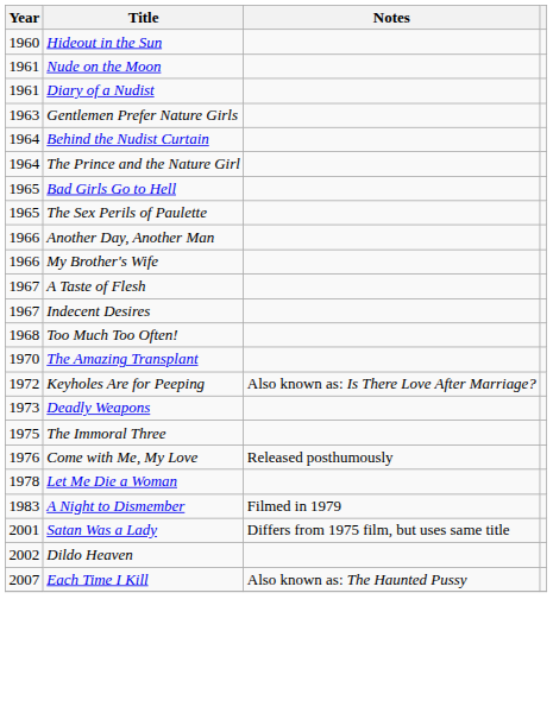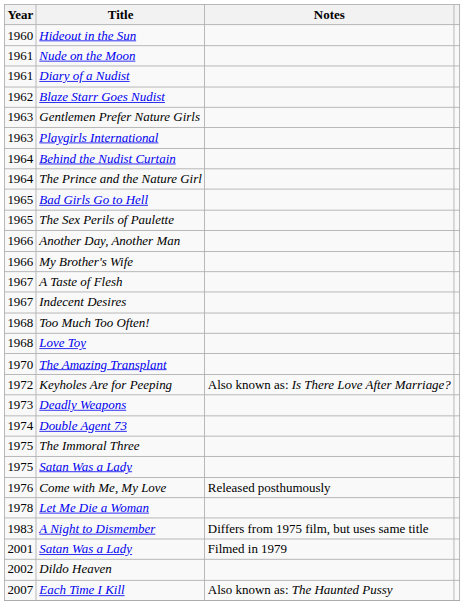 <table class="wikitable sortable">
 <tr>
 <th>Year</th>
 <th>Title</th>
 <th>Notes</th>
 <th class="unsortable"></th>
 </tr>
 <tr>
 <td>1960</td>
 <td><em><a href='#'>Hideout in the Sun</a></em></td>
 <td></td>
 <td align=center></td>
 </tr>
 <tr>
 <td>1961</td>
 <td><em><a href='#'>Nude on the Moon</a></em></td>
 <td></td>
 <td align=center></td>
 </tr>
 <tr>
 <td>1961</td>
 <td><em><a href='#'>Diary of a Nudist</a></em></td>
 <td></td>
 <td align=center></td>
 </tr>
 <tr>
+<td>1962</td>
+<td><em><a href='#'>Blaze Starr Goes Nudist</a></em></td>
+<td></td>
+<td align=center></td>
+</tr>
+<tr>
 <td>1963</td>
 <td><em>Gentlemen Prefer Nature Girls</em></td>
+<td></td>
+<td align=center></td>
+</tr>
+<tr>
+<td>1963</td>
+<td><em><a href='#'>Playgirls International</a></em></td>
 <td></td>
 <td align=center></td>
 </tr>
 <tr>
 <td>1964</td>
 <td><em><a href='#'>Behind the Nudist Curtain</a></em></td>
 <td></td>
 <td align=center></td>
 </tr>
 <tr>
 <td>1964</td>
 <td><em>The Prince and the Nature Girl</em></td>
 <td></td>
 <td align=center></td>
 </tr>
 <tr>
 <td>1965</td>
 <td><em><a href='#'>Bad Girls Go to Hell</a></em></td>
 <td></td>
 <td align=center></td>
 </tr>
 <tr>
 <td>1965</td>
 <td><em>The Sex Perils of Paulette</em></td>
 <td></td>
 <td align=center></td>
 </tr>
 <tr>
 <td>1966</td>
 <td><em>Another Day, Another Man</em></td>
 <td></td>
 <td align=center></td>
 </tr>
 <tr>
 <td>1966</td>
 <td><em>My Brother's Wife</em></td>
 <td></td>
 <td align=center></td>
 </tr>
 <tr>
 <td>1967</td>
 <td><em>A Taste of Flesh</em></td>
 <td></td>
 <td align=center></td>
 </tr>
 <tr>
 <td>1967</td>
 <td><em>Indecent Desires</em></td>
 <td></td>
 <td align=center></td>
 </tr>
 <tr>
 <td>1968</td>
 <td><em>Too Much Too Often!</em></td>
 <td></td>
 <td align=center></td>
 </tr>
 <tr>
+<td>1968</td>
+<td><em><a href='#'>Love Toy</a></em></td>
+<td></td>
+<td align=center></td>
+</tr>
+<tr>
 <td>1970</td>
 <td><em><a href='#'>The Amazing Transplant</a></em></td>
 <td></td>
 <td align=center></td>
 </tr>
 <tr>
 <td>1972</td>
 <td><em>Keyholes Are for Peeping</em></td>
 <td>Also known as: <em>Is There Love After Marriage?</em></td>
 <td align="center"></td>
 </tr>
 <tr>
 <td>1973</td>
 <td><em><a href='#'>Deadly Weapons</a></em></td>
 <td></td>
 <td align=center></td>
 </tr>
 <tr>
+<td>1974</td>
+<td><em><a href='#'>Double Agent 73</a></em></td>
+<td></td>
+<td align=center></td>
+</tr>
+<tr>
 <td>1975</td>
 <td><em>The Immoral Three</em></td>
+<td></td>
+<td align=center></td>
+</tr>
+<tr>
+<td>1975</td>
+<td><em><a href='#'>Satan Was a Lady</a></em></td>
 <td></td>
 <td align=center></td>
 </tr>
 <tr>
 <td>1976</td>
 <td><em>Come with Me, My Love</em></td>
 <td>Released posthumously</td>
 <td align=center></td>
 </tr>
 <tr>
 <td>1978</td>
 <td><em><a href='#'>Let Me Die a Woman</a></em></td>
 <td></td>
 <td align=center></td>
 </tr>
 <tr>
 <td>1983</td>
 <td><em><a href='#'>A Night to Dismember</a></em></td>
-<td>Filmed in 1979</td>
+<td>Differs from 1975 film, but uses same title</td>
 <td align=center></td>
 </tr>
 <tr>
 <td>2001</td>
 <td><em><a href='#'>Satan Was a Lady</a></em></td>
-<td>Differs from 1975 film, but uses same title</td>
+<td>Filmed in 1979</td>
 <td align=center></td>
 </tr>
 <tr>
 <td>2002</td>
 <td><em>Dildo Heaven</em></td>
 <td></td>
 <td align=center></td>
 </tr>
 <tr>
 <td>2007</td>
 <td><em><a href='#'>Each Time I Kill</a></em></td>
 <td>Also known as: <em>The Haunted Pussy</em></td>
 <td align=center></td>
 </tr>
 <tr>
 </tr>
 </table>
